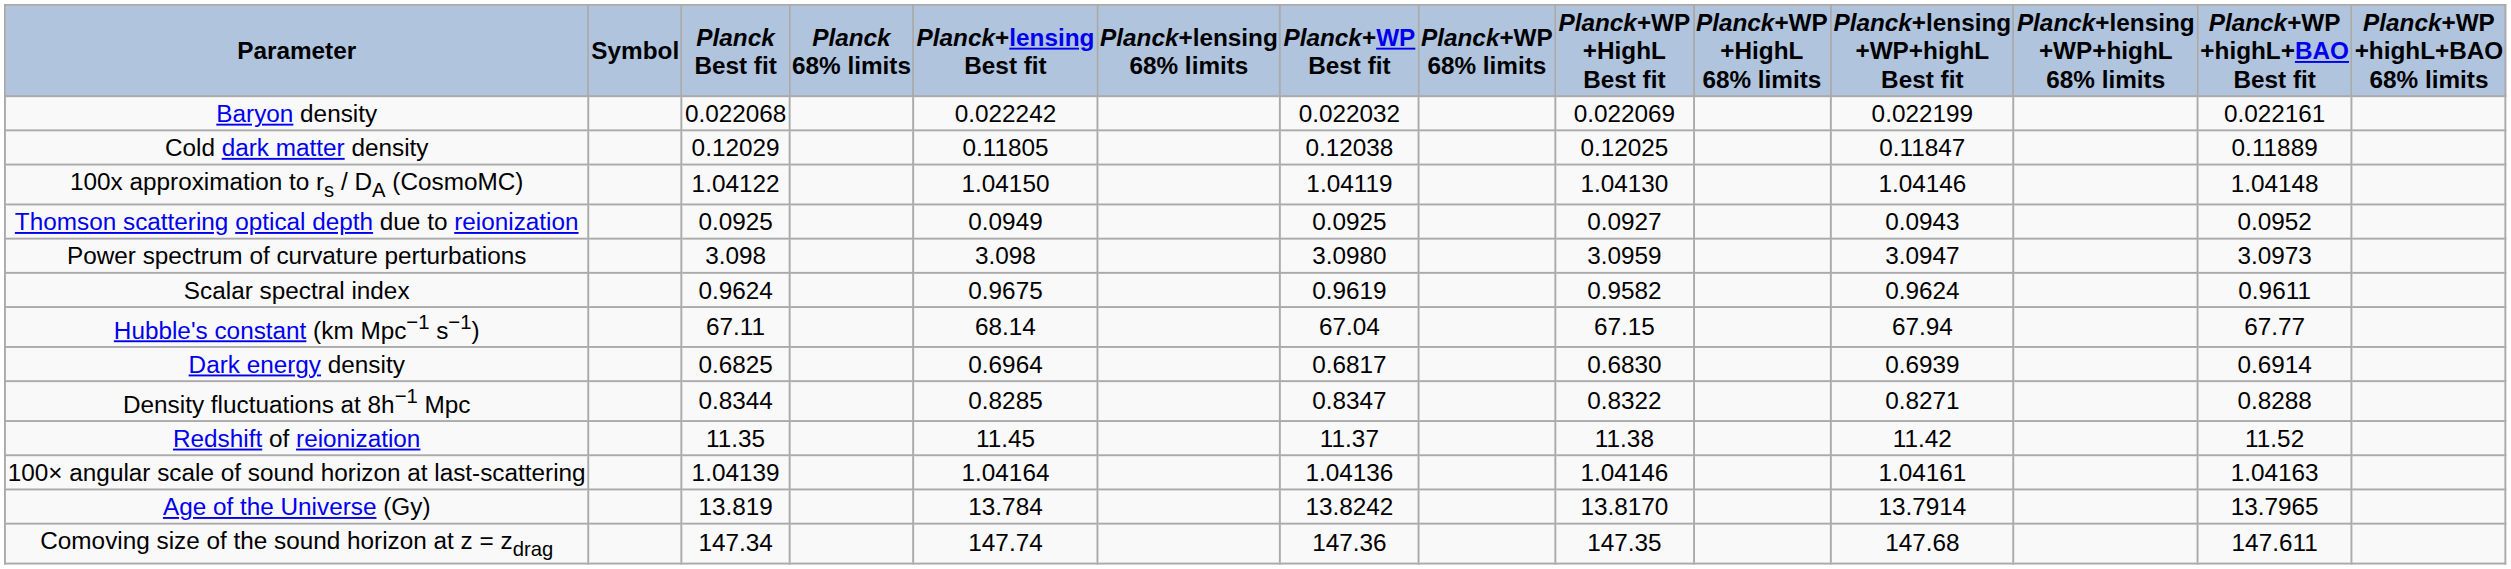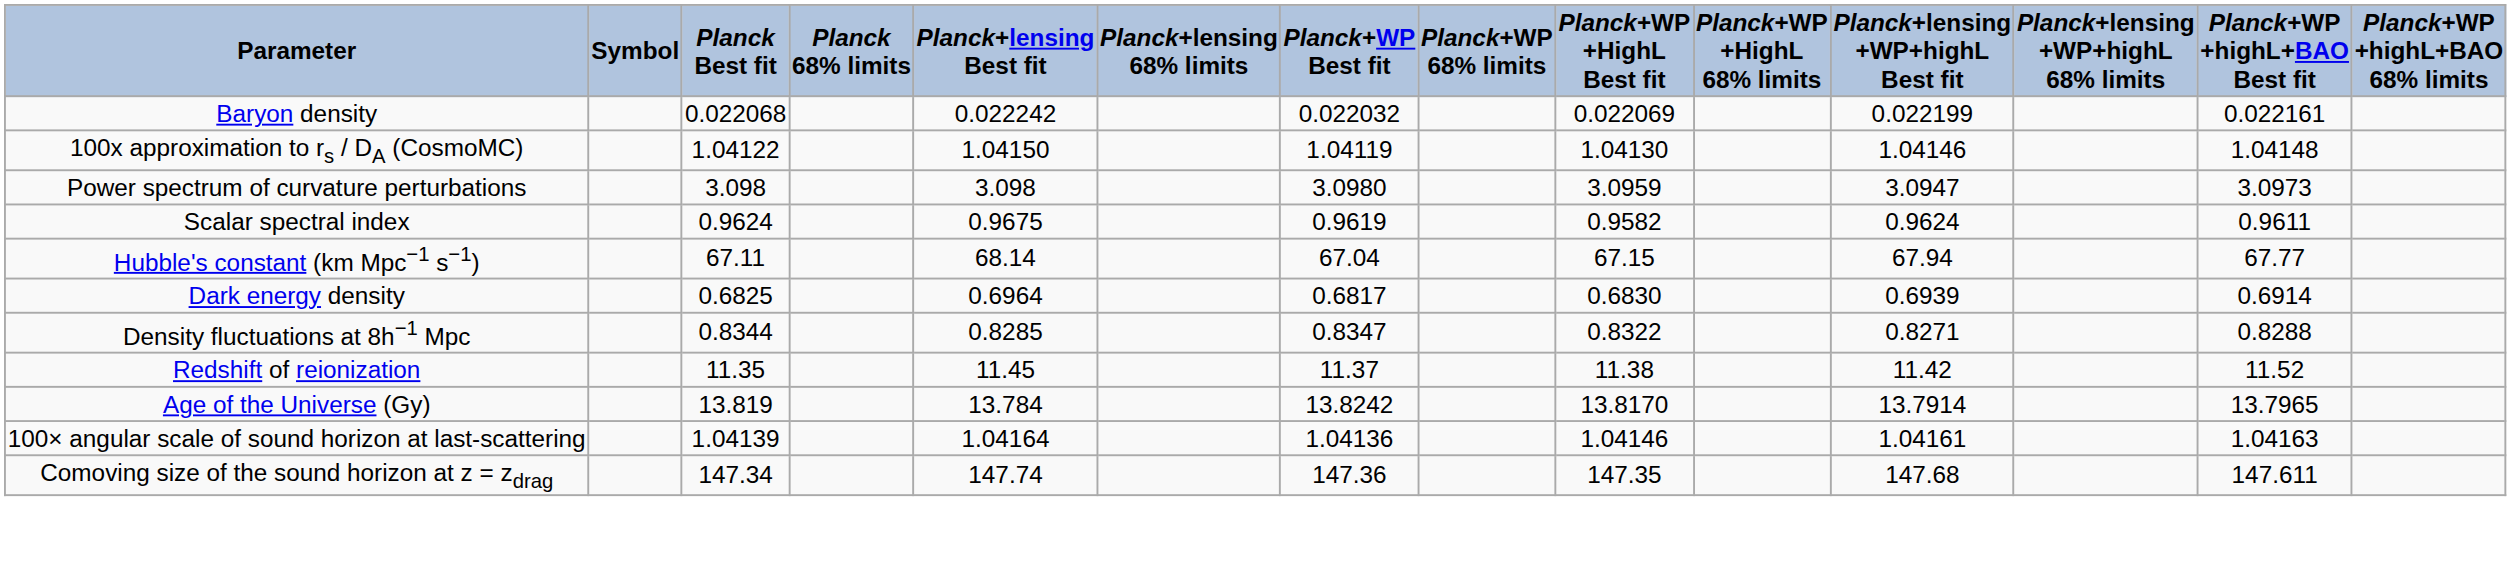 <table border="1" cellpadding="1" cellspacing="0" style="margin: 1em 1em 1em 0; background: #f9f9f9; border: 1px #aaa solid; border-collapse: collapse; font-size: 80%; text-align:center;">
 <tr bgcolor="#B0C4DE" align="center">
 <th>Parameter</th>
 <th>Symbol</th>
 <th><em>Planck</em><br> Best fit</th>
 <th><em>Planck</em><br> 68% limits</th>
 <th><em>Planck</em>+<a href='#'>lensing</a><br> Best fit</th>
 <th><em>Planck</em>+lensing<br> 68% limits</th>
 <th><em>Planck</em>+<a href='#'>WP</a><br> Best fit</th>
 <th><em>Planck</em>+WP<br> 68% limits</th>
 <th><em>Planck</em>+WP<br> +HighL<br> Best fit</th>
 <th><em>Planck</em>+WP<br> +HighL<br> 68% limits</th>
 <th><em>Planck</em>+lensing<br> +WP+highL<br> Best fit</th>
 <th><em>Planck</em>+lensing<br> +WP+highL<br> 68% limits</th>
 <th><em>Planck</em>+WP<br> +highL+<a href='#'>BAO</a><br> Best fit</th>
 <th><em>Planck</em>+WP<br> +highL+BAO<br> 68% limits</th>
 </tr>
 <tr>
 <td><a href='#'>Baryon</a> density</td>
 <td></td>
 <td>0.022068</td>
 <td></td>
 <td>0.022242</td>
 <td></td>
 <td>0.022032</td>
 <td></td>
 <td>0.022069</td>
 <td></td>
 <td>0.022199</td>
 <td></td>
 <td>0.022161</td>
 <td></td>
 </tr>
 <tr>
-<td>Cold <a href='#'>dark matter</a> density</td>
-<td></td>
-<td>0.12029</td>
-<td></td>
-<td>0.11805</td>
-<td></td>
-<td>0.12038</td>
-<td></td>
-<td>0.12025</td>
-<td></td>
-<td>0.11847</td>
-<td></td>
-<td>0.11889</td>
-<td></td>
-</tr>
-<tr>
 <td>100x approximation to r<sub>s</sub> / D<sub>A</sub> (CosmoMC)</td>
 <td></td>
 <td>1.04122</td>
 <td></td>
 <td>1.04150</td>
 <td></td>
 <td>1.04119</td>
 <td></td>
 <td>1.04130</td>
 <td></td>
 <td>1.04146</td>
 <td></td>
 <td>1.04148</td>
-<td></td>
-</tr>
-<tr>
-<td><a href='#'>Thomson scattering</a> <a href='#'>optical depth</a> due to <a href='#'>reionization</a></td>
-<td></td>
-<td>0.0925</td>
-<td></td>
-<td>0.0949</td>
-<td></td>
-<td>0.0925</td>
-<td></td>
-<td>0.0927</td>
-<td></td>
-<td>0.0943</td>
-<td></td>
-<td>0.0952</td>
 <td></td>
 </tr>
 <tr>
 <td>Power spectrum of curvature perturbations</td>
 <td></td>
 <td>3.098</td>
 <td></td>
 <td>3.098</td>
 <td></td>
 <td>3.0980</td>
 <td></td>
 <td>3.0959</td>
 <td></td>
 <td>3.0947</td>
 <td></td>
 <td>3.0973</td>
 <td></td>
 </tr>
 <tr>
 <td>Scalar spectral index</td>
 <td></td>
 <td>0.9624</td>
 <td></td>
 <td>0.9675</td>
 <td></td>
 <td>0.9619</td>
 <td></td>
 <td>0.9582</td>
 <td></td>
 <td>0.9624</td>
 <td></td>
 <td>0.9611</td>
 <td></td>
 </tr>
 <tr>
 <td><a href='#'>Hubble's constant</a> (km Mpc<sup>−1</sup> s<sup>−1</sup>)</td>
 <td></td>
 <td>67.11</td>
 <td></td>
 <td>68.14</td>
 <td></td>
 <td>67.04</td>
 <td></td>
 <td>67.15</td>
 <td></td>
 <td>67.94</td>
 <td></td>
 <td>67.77</td>
 <td></td>
 </tr>
 <tr>
 <td><a href='#'>Dark energy</a> density</td>
 <td></td>
 <td>0.6825</td>
 <td></td>
 <td>0.6964</td>
 <td></td>
 <td>0.6817</td>
 <td></td>
 <td>0.6830</td>
 <td></td>
 <td>0.6939</td>
 <td></td>
 <td>0.6914</td>
 <td></td>
 </tr>
 <tr>
 <td>Density fluctuations at 8h<sup>−1</sup> Mpc</td>
 <td></td>
 <td>0.8344</td>
 <td></td>
 <td>0.8285</td>
 <td></td>
 <td>0.8347</td>
 <td></td>
 <td>0.8322</td>
 <td></td>
 <td>0.8271</td>
 <td></td>
 <td>0.8288</td>
 <td></td>
 </tr>
 <tr>
 <td><a href='#'>Redshift</a> of <a href='#'>reionization</a></td>
 <td></td>
 <td>11.35</td>
 <td></td>
 <td>11.45</td>
 <td></td>
 <td>11.37</td>
 <td></td>
 <td>11.38</td>
 <td></td>
 <td>11.42</td>
 <td></td>
 <td>11.52</td>
 <td></td>
 </tr>
 <tr>
+<td><a href='#'>Age of the Universe</a> (Gy)</td>
+<td></td>
+<td>13.819</td>
+<td></td>
+<td>13.784</td>
+<td></td>
+<td>13.8242</td>
+<td></td>
+<td>13.8170</td>
+<td></td>
+<td>13.7914</td>
+<td></td>
+<td>13.7965</td>
+<td></td>
+</tr>
+<tr>
 <td>100× angular scale of sound horizon at last-scattering</td>
 <td></td>
 <td>1.04139</td>
 <td></td>
 <td>1.04164</td>
 <td></td>
 <td>1.04136</td>
 <td></td>
 <td>1.04146</td>
 <td></td>
 <td>1.04161</td>
 <td></td>
 <td>1.04163</td>
-<td></td>
-</tr>
-<tr>
-<td><a href='#'>Age of the Universe</a> (Gy)</td>
-<td></td>
-<td>13.819</td>
-<td></td>
-<td>13.784</td>
-<td></td>
-<td>13.8242</td>
-<td></td>
-<td>13.8170</td>
-<td></td>
-<td>13.7914</td>
-<td></td>
-<td>13.7965</td>
 <td></td>
 </tr>
 <tr>
 <td>Comoving size of the sound horizon at z = z<sub>drag</sub></td>
 <td></td>
 <td>147.34</td>
 <td></td>
 <td>147.74</td>
 <td></td>
 <td>147.36</td>
 <td></td>
 <td>147.35</td>
 <td></td>
 <td>147.68</td>
 <td></td>
 <td>147.611</td>
 <td></td>
 </tr>
 </table>
